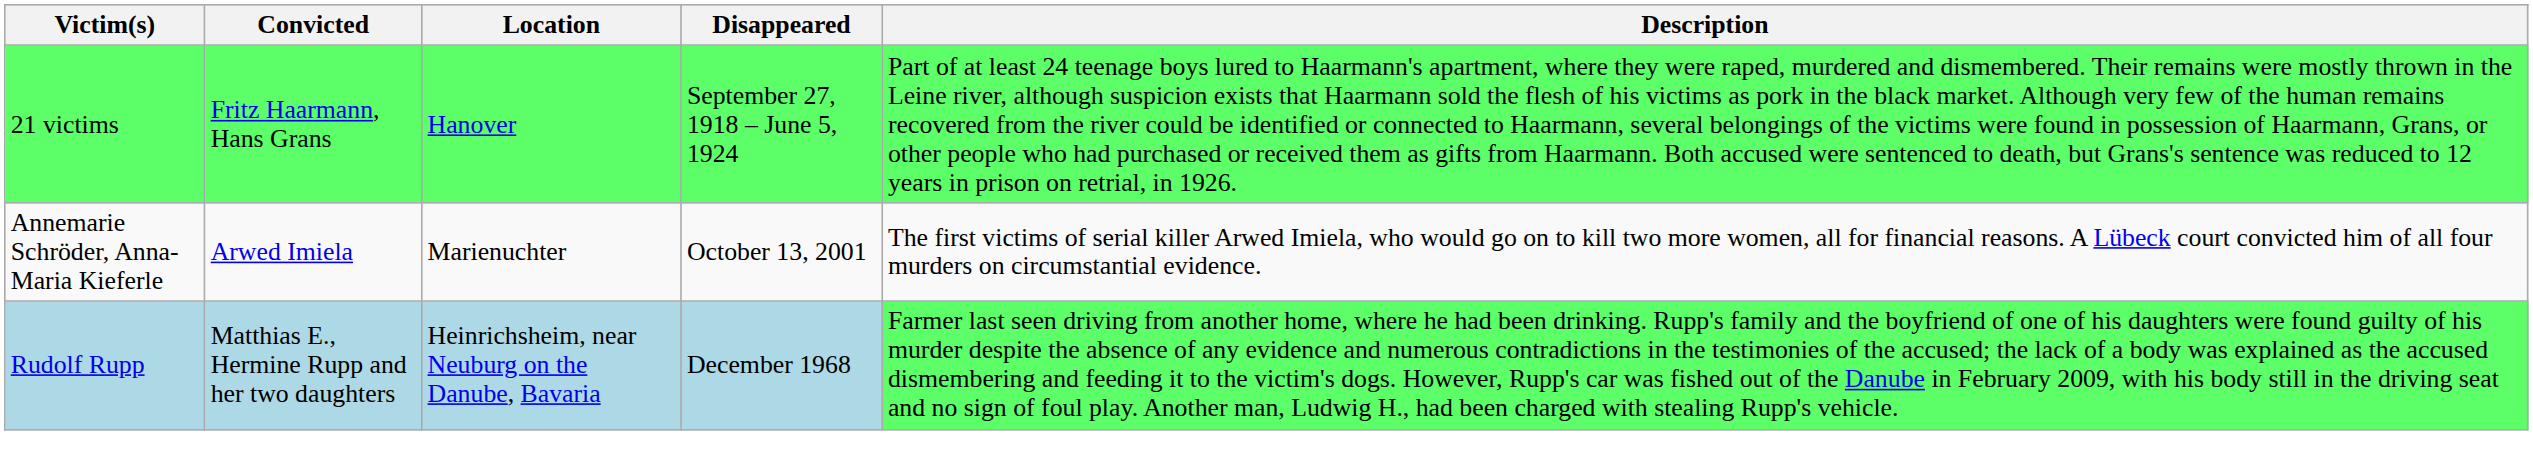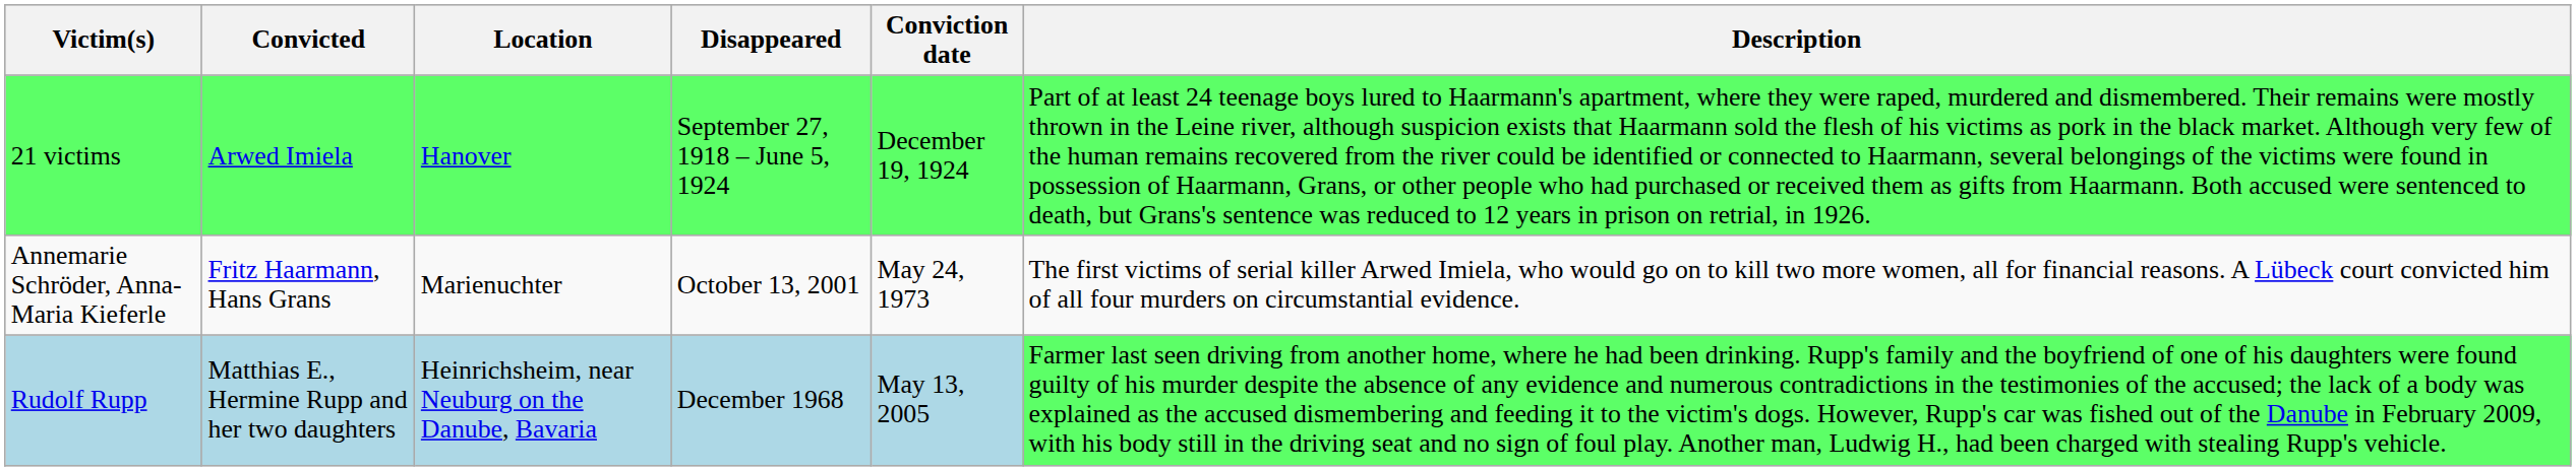 <table class="wikitable sortable">
 <tr>
 <th scope="col">Victim(s)</th>
 <th scope="col">Convicted</th>
 <th scope="col">Location</th>
 <th scope="col">Disappeared</th>
+<th scope="col">Conviction date</th>
 <th scope="col">Description</th>
 </tr>
 <tr style="background:#5CFF67;">
 <td>21 victims</td>
-<td><a href='#'>Fritz Haarmann</a>, Hans Grans</td>
+<td><a href='#'>Arwed Imiela</a></td>
 <td><a href='#'>Hanover</a></td>
 <td>September 27, 1918 – June 5, 1924</td>
+<td>December 19, 1924</td>
 <td>Part of at least 24 teenage boys lured to Haarmann's apartment, where they were raped, murdered and dismembered. Their remains were mostly thrown in the Leine river, although suspicion exists that Haarmann sold the flesh of his victims as pork in the black market. Although very few of the human remains recovered from the river could be identified or connected to Haarmann, several belongings of the victims were found in possession of Haarmann, Grans, or other people who had purchased or received them as gifts from Haarmann. Both accused were sentenced to death, but Grans's sentence was reduced to 12 years in prison on retrial, in 1926.</td>
 </tr>
 <tr>
 <td>Annemarie Schröder, Anna-Maria Kieferle</td>
-<td><a href='#'>Arwed Imiela</a></td>
+<td><a href='#'>Fritz Haarmann</a>, Hans Grans</td>
 <td>Marienuchter</td>
 <td>October 13, 2001</td>
+<td>May 24, 1973</td>
 <td>The first victims of serial killer Arwed Imiela, who would go on to kill two more women, all for financial reasons. A <a href='#'>Lübeck</a> court convicted him of all four murders on circumstantial evidence.</td>
 </tr>
 <tr style="background:lightblue;">
 <td><a href='#'>Rudolf Rupp</a></td>
 <td>Matthias E., Hermine Rupp and her two daughters</td>
 <td>Heinrichsheim, near <a href='#'>Neuburg on the Danube</a>, <a href='#'>Bavaria</a></td>
 <td>December 1968</td>
+<td>May 13, 2005</td>
 <td style="background:#5CFF67;">Farmer last seen driving from another home, where he had been drinking. Rupp's family and the boyfriend of one of his daughters were found guilty of his murder despite the absence of any evidence and numerous contradictions in the testimonies of the accused; the lack of a body was explained as the accused dismembering and feeding it to the victim's dogs. However, Rupp's car was fished out of the <a href='#'>Danube</a> in February 2009, with his body still in the driving seat and no sign of foul play. Another man, Ludwig H., had been charged with stealing Rupp's vehicle.</td>
 </tr>
 </table>
